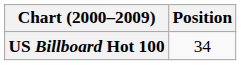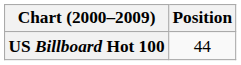 <table class="wikitable plainrowheaders">
 <tr>
 <th>Chart (2000–2009)</th>
 <th>Position</th>
 </tr>
 <tr>
 <th scope="row">US <em>Billboard</em> Hot 100</th>
-<td align="center">34</td>
+<td align="center">44</td>
 </tr>
 </table>
